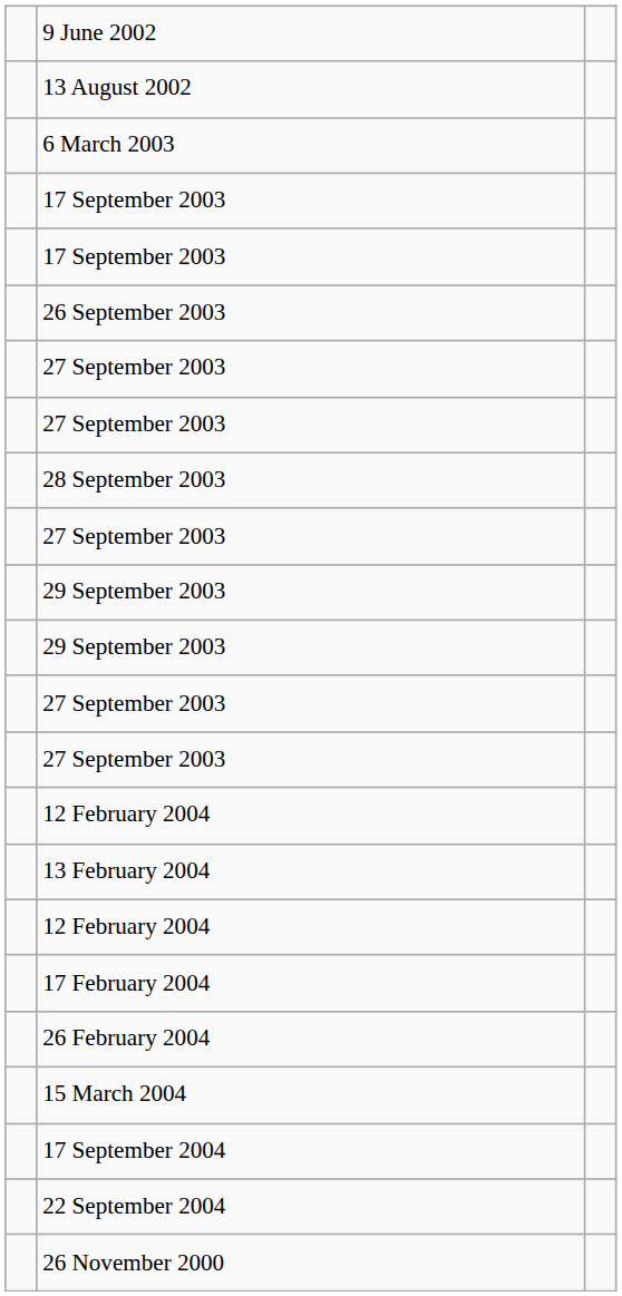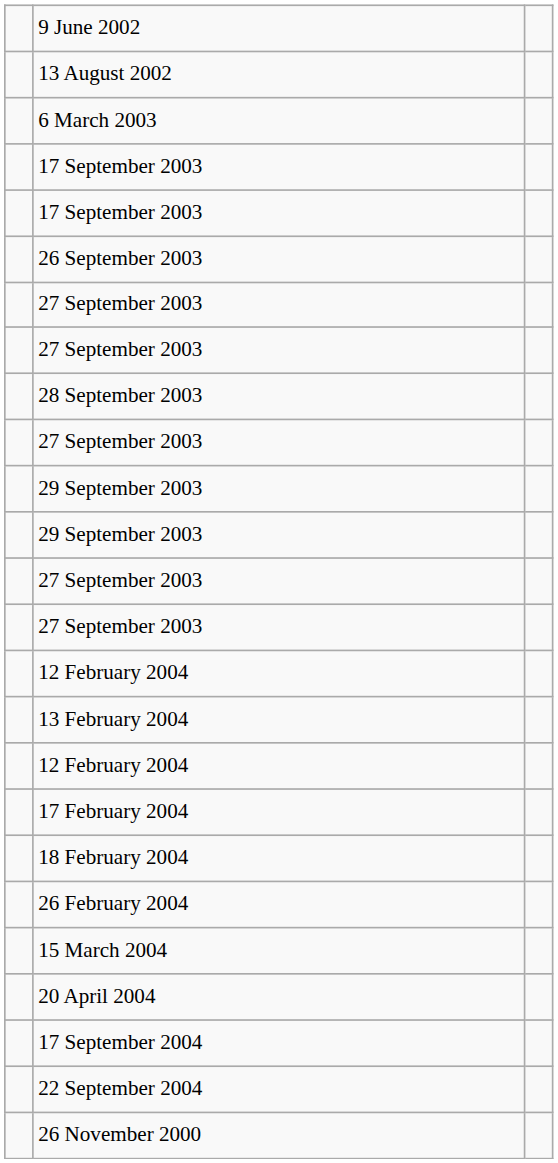 <table class="wikitable" style="font-size: 80%; float: left; width: 26em; margin-right: 1em; height: 700px">
 <tr>
 <td></td>
 <td>9 June 2002</td>
 <td></td>
 </tr>
 <tr>
 <td></td>
 <td>13 August 2002</td>
 <td></td>
 </tr>
 <tr>
 <td></td>
 <td>6 March 2003</td>
 <td></td>
 </tr>
 <tr>
 <td></td>
 <td>17 September 2003</td>
 <td></td>
 </tr>
 <tr>
 <td></td>
 <td>17 September 2003</td>
 <td></td>
 </tr>
 <tr>
 <td></td>
 <td>26 September 2003</td>
 <td></td>
 </tr>
 <tr>
 <td></td>
 <td>27 September 2003</td>
 <td></td>
 </tr>
 <tr>
 <td></td>
 <td>27 September 2003</td>
 <td></td>
 </tr>
 <tr>
 <td></td>
 <td>28 September 2003</td>
 <td></td>
 </tr>
 <tr>
 <td></td>
 <td>27 September 2003</td>
 <td></td>
 </tr>
 <tr>
 <td></td>
 <td>29 September 2003</td>
 <td></td>
 </tr>
 <tr>
 <td></td>
 <td>29 September 2003</td>
 <td></td>
 </tr>
 <tr>
 <td></td>
 <td>27 September 2003</td>
 <td></td>
 </tr>
 <tr>
 <td></td>
 <td>27 September 2003</td>
 <td></td>
 </tr>
 <tr>
 <td></td>
 <td>12 February 2004</td>
 <td></td>
 </tr>
 <tr>
 <td></td>
 <td>13 February 2004</td>
 <td></td>
 </tr>
 <tr>
 <td></td>
 <td>12 February 2004</td>
 <td></td>
 </tr>
 <tr>
 <td></td>
 <td>17 February 2004</td>
 <td></td>
 </tr>
 <tr>
 <td></td>
+<td>18 February 2004</td>
+<td></td>
+</tr>
+<tr>
+<td></td>
 <td>26 February 2004</td>
 <td></td>
 </tr>
 <tr>
 <td></td>
 <td>15 March 2004</td>
+<td></td>
+</tr>
+<tr>
+<td></td>
+<td>20 April 2004</td>
 <td></td>
 </tr>
 <tr>
 <td></td>
 <td>17 September 2004</td>
 <td></td>
 </tr>
 <tr>
 <td></td>
 <td>22 September 2004</td>
 <td></td>
 </tr>
 <tr>
 <td></td>
 <td>26 November 2000</td>
 <td></td>
 </tr>
 </table>
